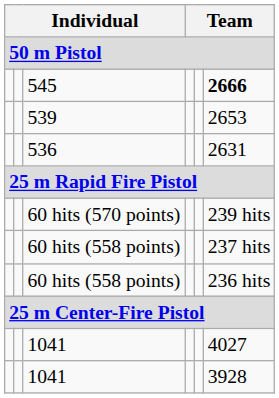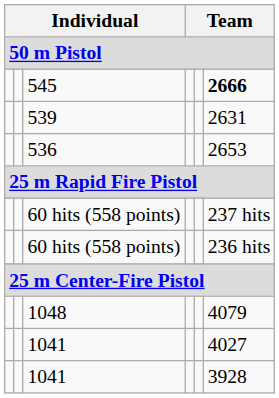 <table class="wikitable" style="font-size: 95%">
 <tr>
 <th colspan=3>Individual</th>
 <th colspan=3>Team</th>
 </tr>
 <tr>
 <td colspan=6 style="background:#dcdcdc"><strong><a href='#'>50 m Pistol</a></strong></td>
 </tr>
 <tr>
 <td></td>
 <td></td>
 <td>545</td>
 <td></td>
 <td></td>
 <td><strong>2666</strong></td>
 </tr>
 <tr>
 <td></td>
 <td></td>
 <td>539</td>
 <td></td>
 <td></td>
-<td>2653</td>
+<td>2631</td>
 </tr>
 <tr>
 <td></td>
 <td></td>
 <td>536</td>
 <td></td>
 <td></td>
-<td>2631</td>
+<td>2653</td>
 </tr>
 <tr>
 <td colspan=6 style="background:#dcdcdc"><strong><a href='#'>25 m Rapid Fire Pistol</a></strong></td>
-</tr>
-<tr>
-<td></td>
-<td></td>
-<td>60 hits (570 points)</td>
-<td></td>
-<td></td>
-<td>239 hits</td>
 </tr>
 <tr>
 <td></td>
 <td></td>
 <td>60 hits (558 points)</td>
 <td></td>
 <td></td>
 <td>237 hits</td>
 </tr>
 <tr>
 <td></td>
 <td></td>
 <td>60 hits (558 points)</td>
 <td></td>
 <td></td>
 <td>236 hits</td>
 </tr>
 <tr>
 <td colspan=6 style="background:#dcdcdc"><strong><a href='#'>25 m Center-Fire Pistol</a></strong></td>
 </tr>
 <tr>
 <td></td>
 <td></td>
+<td>1048</td>
+<td></td>
+<td></td>
+<td>4079</td>
+</tr>
+<tr>
+<td></td>
+<td></td>
 <td>1041</td>
 <td></td>
 <td></td>
 <td>4027</td>
 </tr>
 <tr>
 <td></td>
 <td></td>
 <td>1041</td>
 <td></td>
 <td></td>
 <td>3928</td>
 </tr>
 </table>
